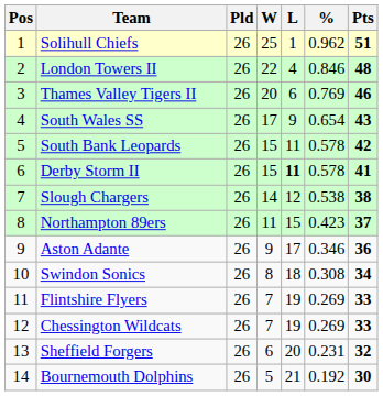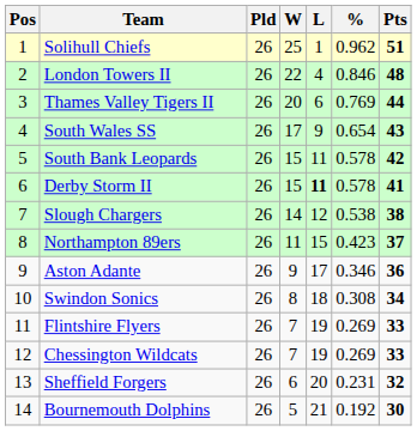 <table class="wikitable" style="text-align: center;">
 <tr>
 <th>Pos</th>
 <th scope="col" style="width: 180px;">Team</th>
 <th>Pld</th>
 <th>W</th>
 <th>L</th>
 <th>%</th>
 <th>Pts</th>
 </tr>
 <tr style="background: #ffffcc;">
 <td>1</td>
 <td style="text-align:left;"><a href='#'>Solihull Chiefs</a></td>
 <td>26</td>
 <td>25</td>
 <td>1</td>
 <td>0.962</td>
 <td><strong>51</strong></td>
 </tr>
 <tr style="background: #ccffcc;">
 <td>2</td>
 <td style="text-align:left;"><a href='#'>London Towers II</a></td>
 <td>26</td>
 <td>22</td>
 <td>4</td>
 <td>0.846</td>
 <td><strong>48</strong></td>
 </tr>
 <tr style="background: #ccffcc;">
 <td>3</td>
 <td style="text-align:left;"><a href='#'>Thames Valley Tigers II</a></td>
 <td>26</td>
 <td>20</td>
 <td>6</td>
 <td>0.769</td>
-<td><strong>46</strong></td>
+<td><strong>44</strong></td>
 </tr>
 <tr style="background: #ccffcc;">
 <td>4</td>
 <td style="text-align:left;"><a href='#'>South Wales SS</a></td>
 <td>26</td>
 <td>17</td>
 <td>9</td>
 <td>0.654</td>
 <td><strong>43</strong></td>
 </tr>
 <tr style="background: #ccffcc;">
 <td>5</td>
 <td style="text-align:left;"><a href='#'>South Bank Leopards</a></td>
 <td>26</td>
 <td>15</td>
 <td>11</td>
 <td>0.578</td>
 <td><strong>42</strong></td>
 </tr>
 <tr style="background: #ccffcc;">
 <td>6</td>
 <td style="text-align:left;"><a href='#'>Derby Storm II</a></td>
 <td>26</td>
 <td>15</td>
 <td><strong>11</strong></td>
 <td>0.578</td>
 <td><strong>41</strong></td>
 </tr>
 <tr style="background: #ccffcc;">
 <td>7</td>
 <td style="text-align:left;"><a href='#'>Slough Chargers</a></td>
 <td>26</td>
 <td>14</td>
 <td>12</td>
 <td>0.538</td>
 <td><strong>38</strong></td>
 </tr>
 <tr style="background: #ccffcc;">
 <td>8</td>
 <td style="text-align:left;"><a href='#'>Northampton 89ers</a></td>
 <td>26</td>
 <td>11</td>
 <td>15</td>
 <td>0.423</td>
 <td><strong>37</strong></td>
 </tr>
 <tr style="background: ;">
 <td>9</td>
 <td style="text-align:left;"><a href='#'>Aston Adante</a></td>
 <td>26</td>
 <td>9</td>
 <td>17</td>
 <td>0.346</td>
 <td><strong>36</strong></td>
 </tr>
 <tr style="background: ;">
 <td>10</td>
 <td style="text-align:left;"><a href='#'>Swindon Sonics</a></td>
 <td>26</td>
 <td>8</td>
 <td>18</td>
 <td>0.308</td>
 <td><strong>34</strong></td>
 </tr>
 <tr style="background: ;">
 <td>11</td>
 <td style="text-align:left;"><a href='#'>Flintshire Flyers</a></td>
 <td>26</td>
 <td>7</td>
 <td>19</td>
 <td>0.269</td>
 <td><strong>33</strong></td>
 </tr>
 <tr style="background: ;">
 <td>12</td>
 <td style="text-align:left;"><a href='#'>Chessington Wildcats</a></td>
 <td>26</td>
 <td>7</td>
 <td>19</td>
 <td>0.269</td>
 <td><strong>33</strong></td>
 </tr>
 <tr style="background: ;">
 <td>13</td>
 <td style="text-align:left;"><a href='#'>Sheffield Forgers</a></td>
 <td>26</td>
 <td>6</td>
 <td>20</td>
 <td>0.231</td>
 <td><strong>32</strong></td>
 </tr>
 <tr style="background: ;">
 <td>14</td>
 <td style="text-align:left;"><a href='#'>Bournemouth Dolphins</a></td>
 <td>26</td>
 <td>5</td>
 <td>21</td>
 <td>0.192</td>
 <td><strong>30</strong></td>
 </tr>
 </table>
